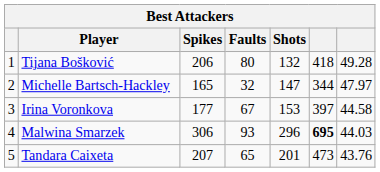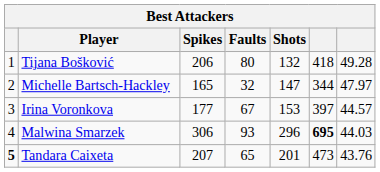 <table class="wikitable sortable" style=font-size:90%>
 <tr>
 <th colspan=7>Best Attackers</th>
 </tr>
 <tr>
 <th></th>
 <th width=158>Player</th>
 <th width=20>Spikes</th>
 <th width=20>Faults</th>
 <th width=20>Shots</th>
 <th width=20></th>
 <th width=20></th>
 </tr>
 <tr>
 <td>1</td>
 <td> <a href='#'>Tijana Bošković</a></td>
 <td align=center>206</td>
 <td align=center>80</td>
 <td align=center>132</td>
 <td align=center>418</td>
 <td align=center>49.28</td>
 </tr>
 <tr>
 <td>2</td>
 <td> <a href='#'>Michelle Bartsch-Hackley</a></td>
 <td align=center>165</td>
 <td align=center>32</td>
 <td align=center>147</td>
 <td align=center>344</td>
 <td align=center>47.97</td>
 </tr>
 <tr>
 <td>3</td>
 <td> <a href='#'>Irina Voronkova</a></td>
 <td align=center>177</td>
 <td align=center>67</td>
 <td align=center>153</td>
 <td align=center>397</td>
-<td align=center>44.58</td>
+<td align=center>44.57</td>
 </tr>
 <tr>
 <td>4</td>
 <td> <a href='#'>Malwina Smarzek</a></td>
 <td align=center>306</td>
 <td align=center>93</td>
 <td align=center>296</td>
 <td align=center><strong>695</strong></td>
 <td align=center>44.03</td>
 </tr>
 <tr>
-<td>5</td>
+<td><strong>5</strong></td>
 <td> <a href='#'>Tandara Caixeta</a></td>
 <td align=center>207</td>
 <td align=center>65</td>
 <td align=center>201</td>
 <td align=center>473</td>
 <td align=center>43.76</td>
 </tr>
 </table>
